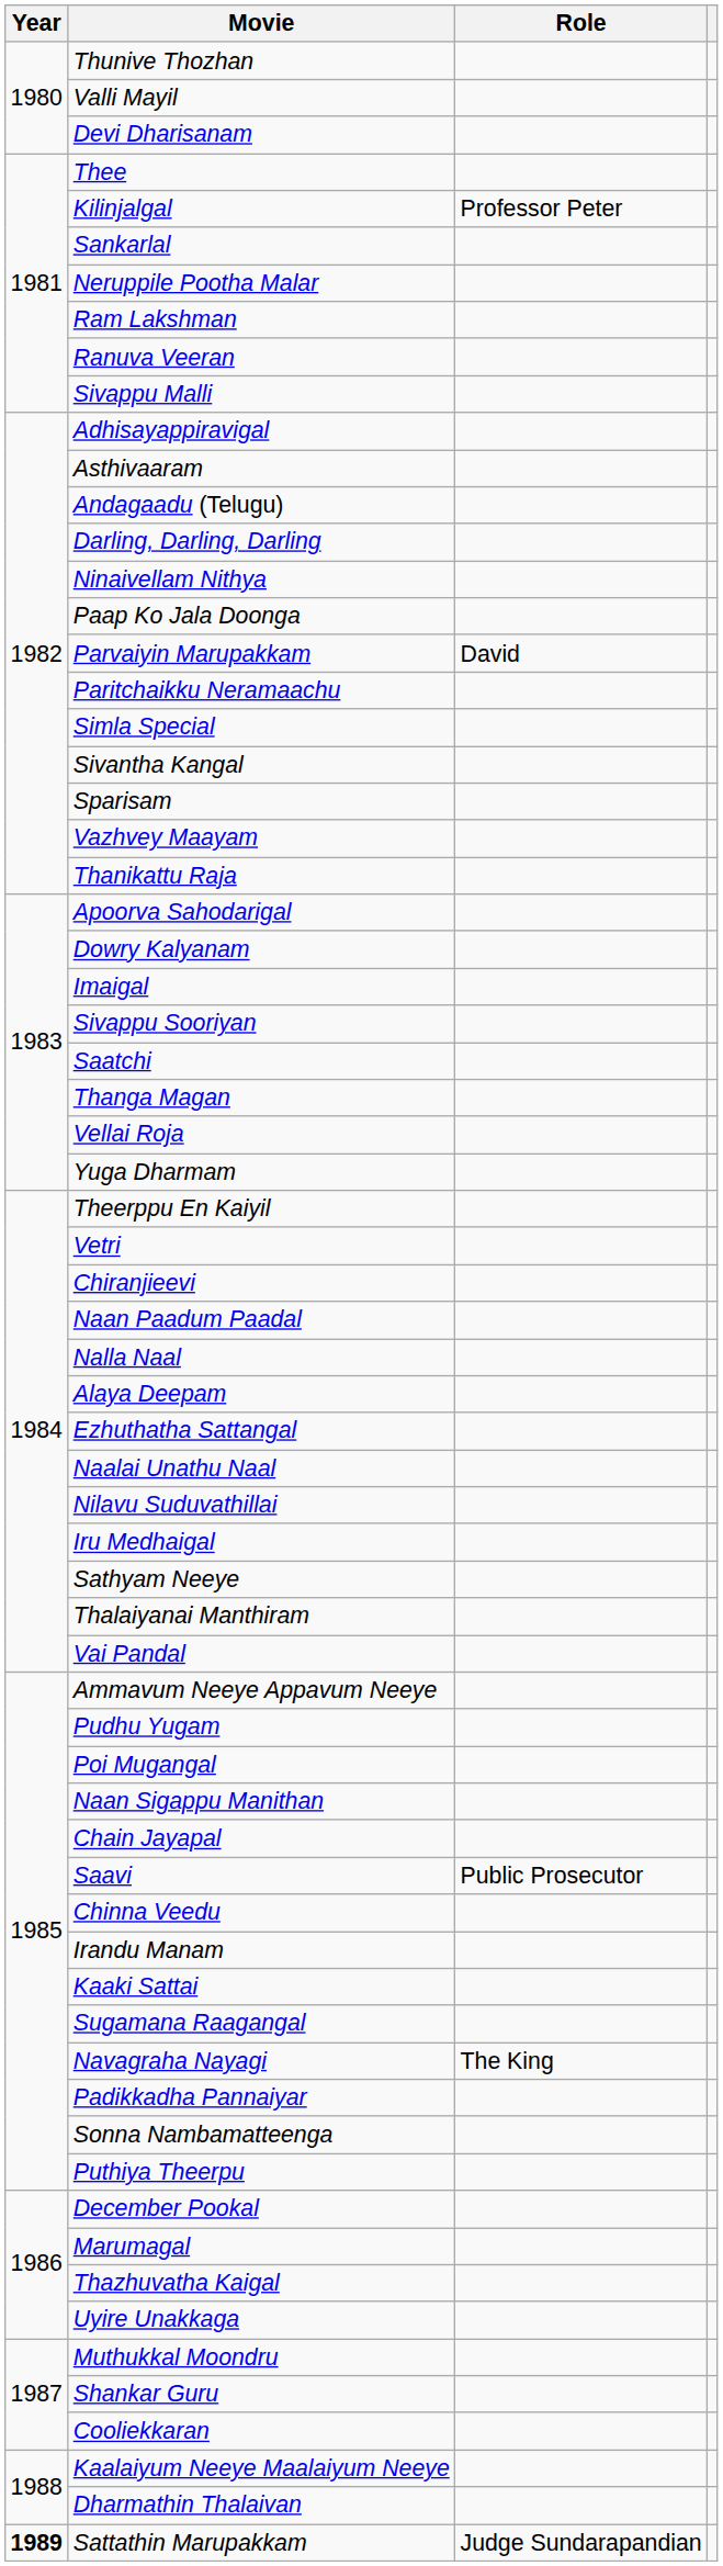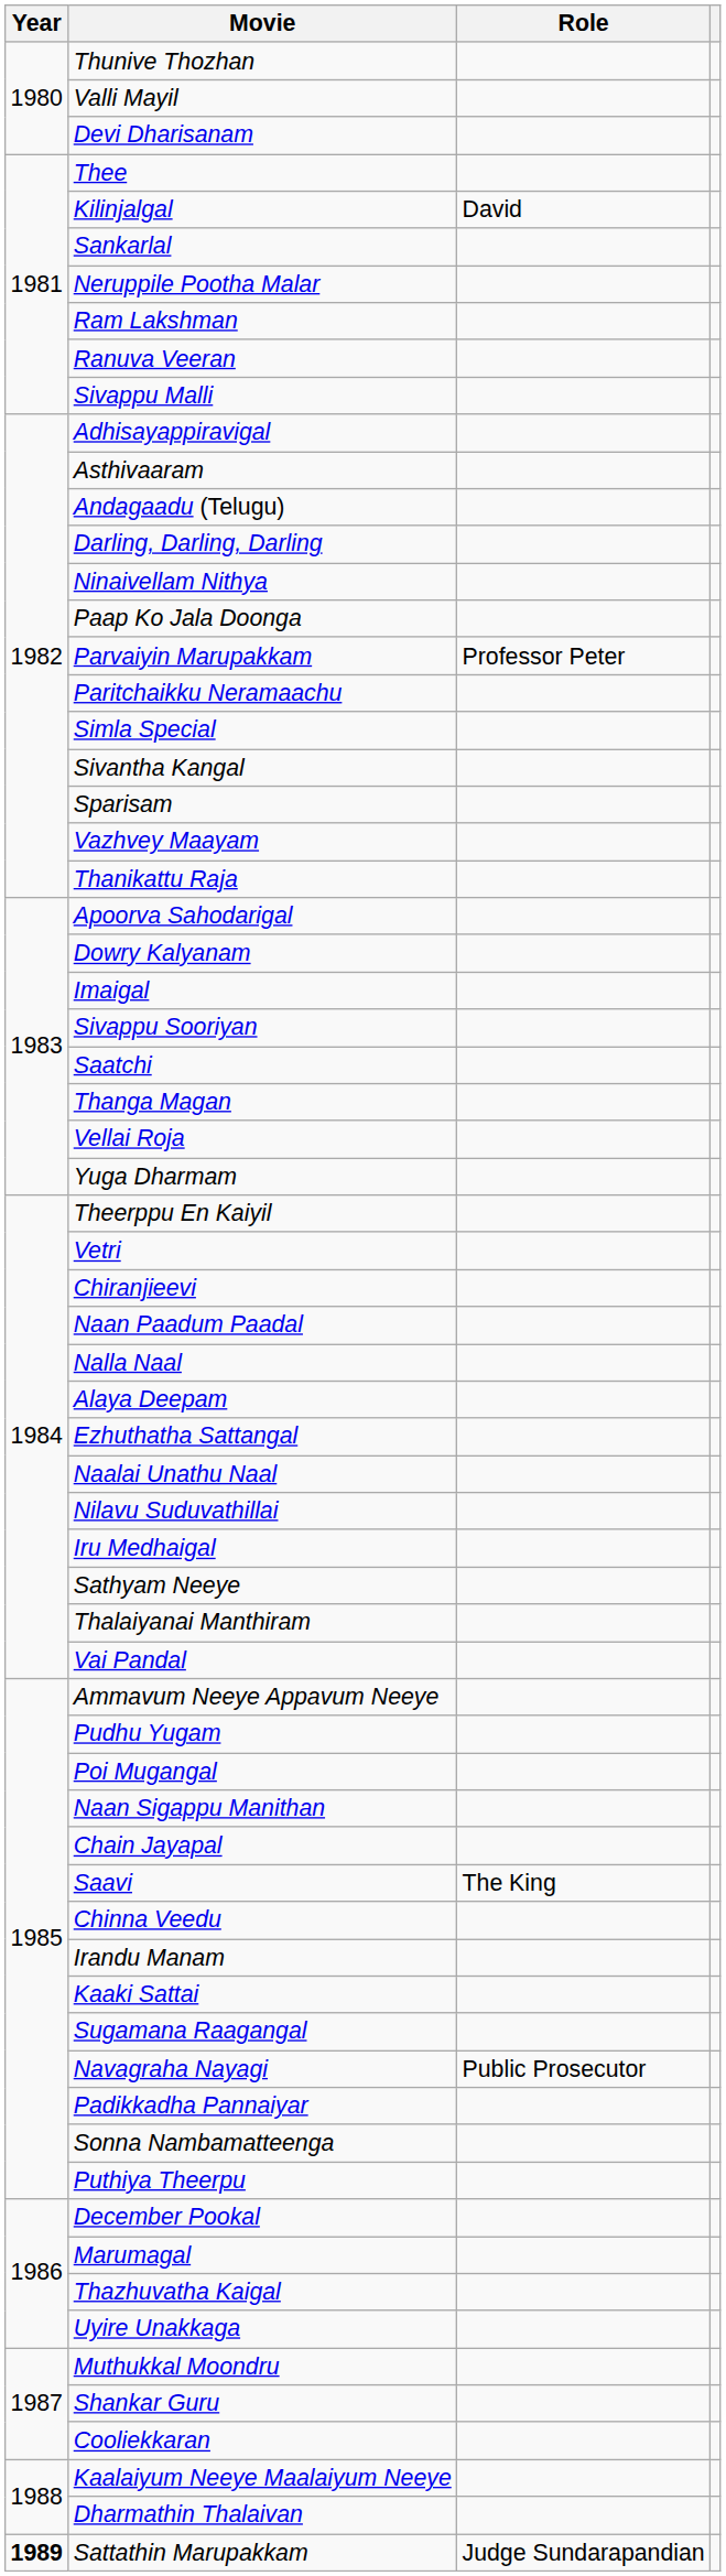 <table class="wikitable">
 <tr>
 <th>Year</th>
 <th>Movie</th>
 <th>Role</th>
 <th class="unsortbele"></th>
 </tr>
 <tr>
 <td rowspan=3>1980</td>
 <td><em>Thunive Thozhan</em></td>
 <td></td>
 <td></td>
 </tr>
 <tr>
 <td><em>Valli Mayil</em></td>
 <td></td>
 <td></td>
 </tr>
 <tr>
 <td><em><a href='#'>Devi Dharisanam</a></em></td>
 <td></td>
 <td></td>
 </tr>
 <tr>
 <td rowspan="7">1981</td>
 <td><em><a href='#'>Thee</a></em></td>
 <td></td>
 <td></td>
 </tr>
 <tr>
 <td><em><a href='#'>Kilinjalgal</a></em></td>
-<td>Professor Peter</td>
+<td>David</td>
 <td></td>
 </tr>
 <tr>
 <td><em><a href='#'>Sankarlal</a></em></td>
 <td></td>
 <td></td>
 </tr>
 <tr>
 <td><em><a href='#'>Neruppile Pootha Malar</a></em></td>
 <td></td>
 <td></td>
 </tr>
 <tr>
 <td><em><a href='#'>Ram Lakshman</a></em></td>
 <td></td>
 <td></td>
 </tr>
 <tr>
 <td><em><a href='#'>Ranuva Veeran</a></em></td>
 <td></td>
 <td></td>
 </tr>
 <tr>
 <td><em><a href='#'>Sivappu Malli</a></em></td>
 <td></td>
 <td></td>
 </tr>
 <tr>
 <td rowspan="13">1982</td>
 <td><em><a href='#'>Adhisayappiravigal</a></em></td>
 <td></td>
 <td></td>
 </tr>
 <tr>
 <td><em>Asthivaaram</em></td>
 <td></td>
 <td></td>
 </tr>
 <tr>
 <td><a href='#'><em>Andagaadu</em></a> (Telugu)</td>
 <td></td>
 <td></td>
 </tr>
 <tr>
 <td><em><a href='#'>Darling, Darling, Darling</a></em></td>
 <td></td>
 <td></td>
 </tr>
 <tr>
 <td><em><a href='#'>Ninaivellam Nithya</a></em></td>
 <td></td>
 <td></td>
 </tr>
 <tr>
 <td><em>Paap Ko Jala Doonga</em></td>
 <td></td>
 <td></td>
 </tr>
 <tr>
 <td><em><a href='#'>Parvaiyin Marupakkam</a></em></td>
-<td>David</td>
+<td>Professor Peter</td>
 <td></td>
 </tr>
 <tr>
 <td><em><a href='#'>Paritchaikku Neramaachu</a></em></td>
 <td></td>
 <td></td>
 </tr>
 <tr>
 <td><em><a href='#'>Simla Special</a></em></td>
 <td></td>
 <td></td>
 </tr>
 <tr>
 <td><em>Sivantha Kangal</em></td>
 <td></td>
 <td></td>
 </tr>
 <tr>
 <td><em>Sparisam</em></td>
 <td></td>
 <td></td>
 </tr>
 <tr>
 <td><em><a href='#'>Vazhvey Maayam</a></em></td>
 <td></td>
 <td></td>
 </tr>
 <tr>
 <td><em><a href='#'>Thanikattu Raja</a></em></td>
 <td></td>
 <td></td>
 </tr>
 <tr>
 <td rowspan=8>1983</td>
 <td><em><a href='#'>Apoorva Sahodarigal</a></em></td>
 <td></td>
 <td></td>
 </tr>
 <tr>
 <td><em><a href='#'>Dowry Kalyanam</a></em></td>
 <td></td>
 <td></td>
 </tr>
 <tr>
 <td><em><a href='#'>Imaigal</a></em></td>
 <td></td>
 <td></td>
 </tr>
 <tr>
 <td><em><a href='#'>Sivappu Sooriyan</a></em></td>
 <td></td>
 <td></td>
 </tr>
 <tr>
 <td><em><a href='#'>Saatchi</a></em></td>
 <td></td>
 <td></td>
 </tr>
 <tr>
 <td><em><a href='#'>Thanga Magan</a></em></td>
 <td></td>
 <td></td>
 </tr>
 <tr>
 <td><em><a href='#'>Vellai Roja</a></em></td>
 <td></td>
 <td></td>
 </tr>
 <tr>
 <td><em>Yuga Dharmam</em></td>
 <td></td>
 <td></td>
 </tr>
 <tr>
 <td rowspan=13>1984</td>
 <td><em>Theerppu En Kaiyil</em></td>
 <td></td>
 <td></td>
 </tr>
 <tr>
 <td><em><a href='#'>Vetri</a></em></td>
 <td></td>
 <td></td>
 </tr>
 <tr>
 <td><em><a href='#'>Chiranjieevi</a></em></td>
 <td></td>
 <td></td>
 </tr>
 <tr>
 <td><em><a href='#'>Naan Paadum Paadal</a></em></td>
 <td></td>
 <td></td>
 </tr>
 <tr>
 <td><em><a href='#'>Nalla Naal</a></em></td>
 <td></td>
 <td></td>
 </tr>
 <tr>
 <td><em><a href='#'>Alaya Deepam</a></em></td>
 <td></td>
 <td></td>
 </tr>
 <tr>
 <td><em><a href='#'>Ezhuthatha Sattangal</a></em></td>
 <td></td>
 <td></td>
 </tr>
 <tr>
 <td><em><a href='#'>Naalai Unathu Naal</a></em></td>
 <td></td>
 <td></td>
 </tr>
 <tr>
 <td><em><a href='#'>Nilavu Suduvathillai</a></em></td>
 <td></td>
 <td></td>
 </tr>
 <tr>
 <td><em><a href='#'>Iru Medhaigal</a></em></td>
 <td></td>
 <td></td>
 </tr>
 <tr>
 <td><em>Sathyam Neeye</em></td>
 <td></td>
 <td></td>
 </tr>
 <tr>
 <td><em>Thalaiyanai Manthiram</em></td>
 <td></td>
 <td></td>
 </tr>
 <tr>
 <td><em><a href='#'>Vai Pandal</a></em></td>
 <td></td>
 <td></td>
 </tr>
 <tr>
 <td rowspan=14>1985</td>
 <td><em>Ammavum Neeye Appavum Neeye</em></td>
 <td></td>
 <td></td>
 </tr>
 <tr>
 <td><em><a href='#'>Pudhu Yugam</a></em></td>
 <td></td>
 <td></td>
 </tr>
 <tr>
 <td><em><a href='#'>Poi Mugangal</a></em></td>
 <td></td>
 <td></td>
 </tr>
 <tr>
 <td><em><a href='#'>Naan Sigappu Manithan</a></em></td>
 <td></td>
 <td></td>
 </tr>
 <tr>
 <td><em><a href='#'>Chain Jayapal</a></em></td>
 <td></td>
 <td></td>
 </tr>
 <tr>
 <td><em><a href='#'>Saavi</a></em></td>
-<td>Public Prosecutor</td>
+<td>The King</td>
 <td></td>
 </tr>
 <tr>
 <td><em><a href='#'>Chinna Veedu</a></em></td>
 <td></td>
 <td></td>
 </tr>
 <tr>
 <td><em>Irandu Manam</em></td>
 <td></td>
 <td></td>
 </tr>
 <tr>
 <td><em><a href='#'>Kaaki Sattai</a></em></td>
 <td></td>
 <td></td>
 </tr>
 <tr>
 <td><em><a href='#'>Sugamana Raagangal</a></em></td>
 <td></td>
 <td></td>
 </tr>
 <tr>
 <td><em><a href='#'>Navagraha Nayagi</a></em></td>
-<td>The King</td>
+<td>Public Prosecutor</td>
 <td></td>
 </tr>
 <tr>
 <td><em><a href='#'>Padikkadha Pannaiyar</a></em></td>
 <td></td>
 <td></td>
 </tr>
 <tr>
 <td><em>Sonna Nambamatteenga</em></td>
 <td></td>
 <td></td>
 </tr>
 <tr>
 <td><em><a href='#'>Puthiya Theerpu</a></em></td>
 <td></td>
 <td></td>
 </tr>
 <tr>
 <td rowspan=4>1986</td>
 <td><em><a href='#'>December Pookal</a></em></td>
 <td></td>
 <td></td>
 </tr>
 <tr>
 <td><em><a href='#'>Marumagal</a></em></td>
 <td></td>
 <td></td>
 </tr>
 <tr>
 <td><em><a href='#'>Thazhuvatha Kaigal</a></em></td>
 <td></td>
 <td></td>
 </tr>
 <tr>
 <td><em><a href='#'>Uyire Unakkaga</a></em></td>
 <td></td>
 <td></td>
 </tr>
 <tr>
 <td rowspan=3>1987</td>
 <td><em><a href='#'>Muthukkal Moondru</a></em></td>
 <td></td>
 <td></td>
 </tr>
 <tr>
 <td><em><a href='#'>Shankar Guru</a></em></td>
 <td></td>
 <td></td>
 </tr>
 <tr>
 <td><em><a href='#'>Cooliekkaran</a></em></td>
 <td></td>
 <td></td>
 </tr>
 <tr>
 <td rowspan=2>1988</td>
 <td><em><a href='#'>Kaalaiyum Neeye Maalaiyum Neeye</a></em></td>
 <td></td>
 <td></td>
 </tr>
 <tr>
 <td><em><a href='#'>Dharmathin Thalaivan</a></em></td>
 <td></td>
 <td></td>
 </tr>
 <tr>
 <td rowspan=1><strong>1989</strong></td>
 <td><em>Sattathin Marupakkam</em></td>
 <td>Judge Sundarapandian</td>
 <td></td>
 </tr>
 </table>
